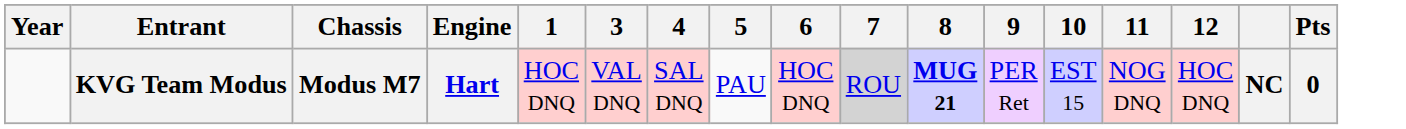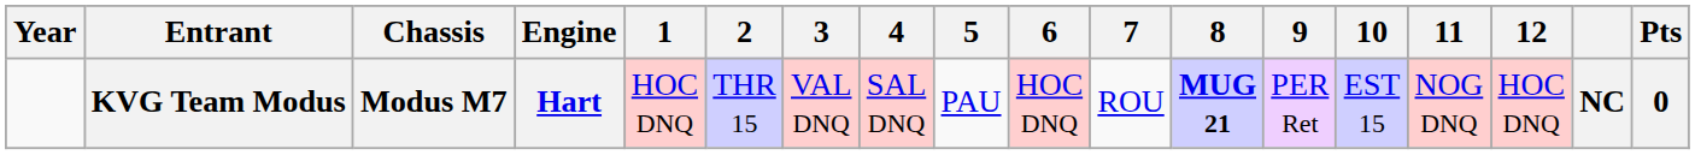 <table class="wikitable" style="text-align:center; font-size:90%">
 <tr>
 <th>Year</th>
 <th>Entrant</th>
 <th>Chassis</th>
 <th>Engine</th>
 <th>1</th>
+<th>2</th>
 <th>3</th>
 <th>4</th>
 <th>5</th>
 <th>6</th>
 <th>7</th>
 <th>8</th>
 <th>9</th>
 <th>10</th>
 <th>11</th>
 <th>12</th>
 <th></th>
 <th>Pts</th>
 </tr>
 <tr>
 <td></td>
 <th>KVG Team Modus</th>
 <th>Modus M7</th>
 <th><a href='#'>Hart</a></th>
 <td style="background:#FFCFCF;"><a href='#'>HOC</a><br><small>DNQ</small></td>
+<td style="background:#CFCFFF;"><a href='#'>THR</a><br><small>15</small></td>
 <td style="background:#FFCFCF;"><a href='#'>VAL</a><br><small>DNQ</small></td>
 <td style="background:#FFCFCF;"><a href='#'>SAL</a><br><small>DNQ</small></td>
 <td><a href='#'>PAU</a></td>
 <td style="background:#FFCFCF;"><a href='#'>HOC</a><br><small>DNQ</small></td>
-<td style="background: lightgrey;"><a href='#'>ROU</a></td>
+<td><a href='#'>ROU</a></td>
 <td style="background:#CFCFFF;"><strong><a href='#'>MUG</a><br><small>21</small></strong></td>
 <td style="background:#EFCFFF;"><a href='#'>PER</a><br><small>Ret</small></td>
 <td style="background:#CFCFFF;"><a href='#'>EST</a><br><small>15</small></td>
 <td style="background:#FFCFCF;"><a href='#'>NOG</a><br><small>DNQ</small></td>
 <td style="background:#FFCFCF;"><a href='#'>HOC</a><br><small>DNQ</small></td>
 <th>NC</th>
 <th>0</th>
 </tr>
 </table>
